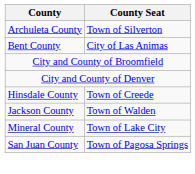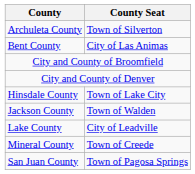 <table class="wikitable sortable" style="margin: 1em auto;">
 <tr>
 <th>County</th>
 <th>County Seat</th>
 </tr>
 <tr>
 <td><a href='#'>Archuleta County</a></td>
 <td><a href='#'>Town of Silverton</a></td>
 </tr>
 <tr>
 <td><a href='#'>Bent County</a></td>
 <td><a href='#'>City of Las Animas</a></td>
 </tr>
 <tr>
 <td colspan=2 align=center><a href='#'>City and County of Broomfield</a></td>
 </tr>
 <tr>
 <td colspan=2 align=center><a href='#'>City and County of Denver</a></td>
 </tr>
 <tr>
 <td><a href='#'>Hinsdale County</a></td>
-<td><a href='#'>Town of Creede</a></td>
+<td><a href='#'>Town of Lake City</a></td>
 </tr>
 <tr>
 <td><a href='#'>Jackson County</a></td>
 <td><a href='#'>Town of Walden</a></td>
 </tr>
 <tr>
+<td><a href='#'>Lake County</a></td>
+<td><a href='#'>City of Leadville</a></td>
+</tr>
+<tr>
 <td><a href='#'>Mineral County</a></td>
-<td><a href='#'>Town of Lake City</a></td>
+<td><a href='#'>Town of Creede</a></td>
 </tr>
 <tr>
 <td><a href='#'>San Juan County</a></td>
 <td><a href='#'>Town of Pagosa Springs</a></td>
 </tr>
 </table>
